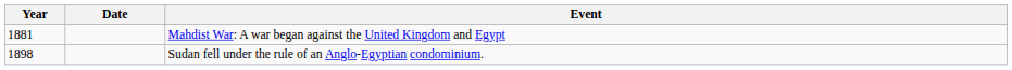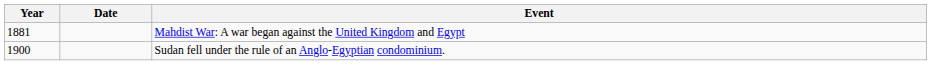 <table class="wikitable" width="100%">
 <tr>
 <th style="width:6%">Year</th>
 <th style="width:10%">Date</th>
 <th>Event</th>
 </tr>
 <tr>
 <td>1881</td>
 <td></td>
 <td><a href='#'>Mahdist War</a>: A war began against the <a href='#'>United Kingdom</a> and <a href='#'>Egypt</a></td>
 </tr>
 <tr>
-<td>1898</td>
+<td>1900</td>
 <td></td>
 <td>Sudan fell under the rule of an <a href='#'>Anglo</a>-<a href='#'>Egyptian</a> <a href='#'>condominium</a>.</td>
 </tr>
 </table>
